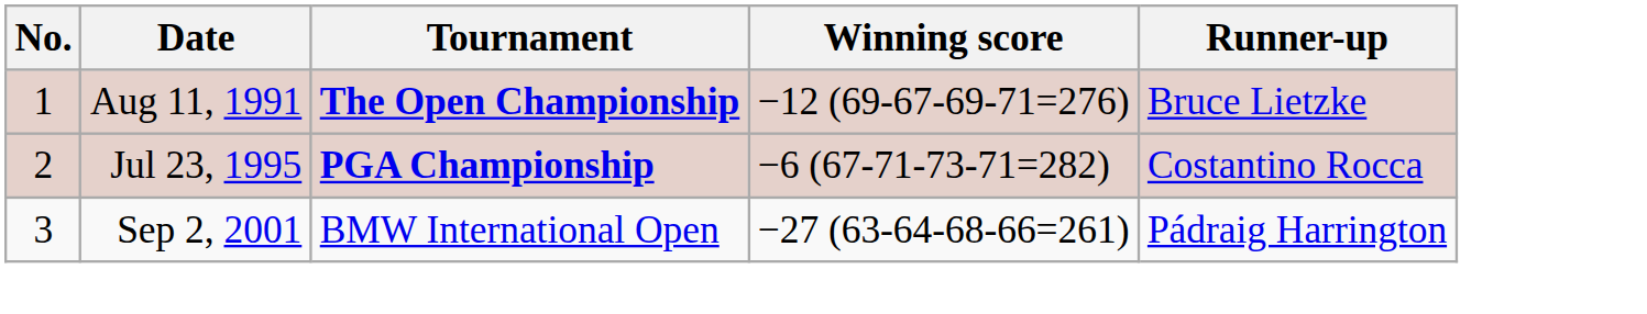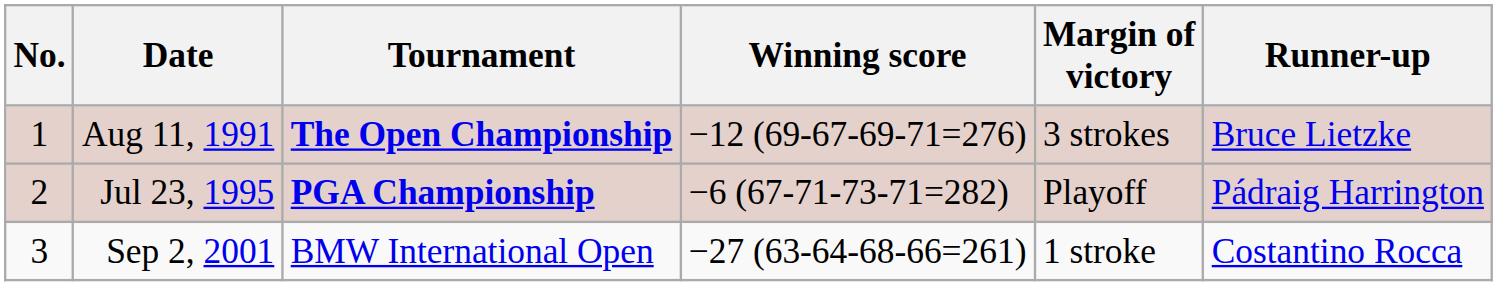 <table class="wikitable" style="font-size:95%;">
 <tr>
 <th>No.</th>
 <th>Date</th>
 <th>Tournament</th>
 <th>Winning score</th>
+<th>Margin of<br>victory</th>
 <th>Runner-up</th>
 </tr>
 <tr style="background:#e5d1cb;">
 <td align=center>1</td>
 <td align=right>Aug 11, <a href='#'>1991</a></td>
 <td><strong><a href='#'>The Open Championship</a></strong></td>
 <td>−12 (69-67-69-71=276)</td>
+<td>3 strokes</td>
 <td> <a href='#'>Bruce Lietzke</a></td>
 </tr>
 <tr style="background:#e5d1cb;">
 <td align=center>2</td>
 <td align=right>Jul 23, <a href='#'>1995</a></td>
 <td><strong><a href='#'>PGA Championship</a></strong></td>
 <td>−6 (67-71-73-71=282)</td>
-<td> <a href='#'>Costantino Rocca</a></td>
+<td>Playoff</td>
+<td> <a href='#'>Pádraig Harrington</a></td>
 </tr>
 <tr>
 <td align=center>3</td>
 <td align=right>Sep 2, <a href='#'>2001</a></td>
 <td><a href='#'>BMW International Open</a></td>
 <td>−27 (63-64-68-66=261)</td>
-<td> <a href='#'>Pádraig Harrington</a></td>
+<td>1 stroke</td>
+<td> <a href='#'>Costantino Rocca</a></td>
 </tr>
 </table>
